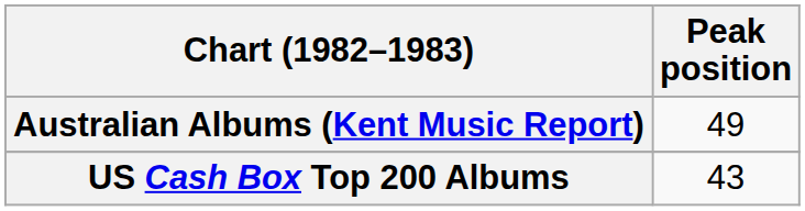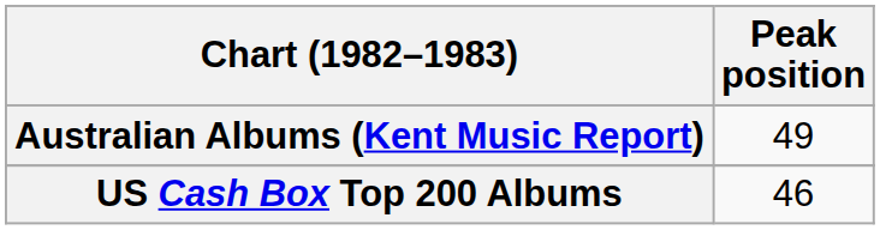 <table class="wikitable sortable plainrowheaders" style="text-align:center">
 <tr>
 <th scope="col">Chart (1982–1983)</th>
 <th scope="col">Peak<br>position</th>
 </tr>
 <tr>
 <th scope="row">Australian Albums (<a href='#'>Kent Music Report</a>)</th>
 <td>49</td>
 </tr>
 <tr>
 </tr>
 <tr>
 </tr>
 <tr>
 <th scope="row">US <em><a href='#'>Cash Box</a></em> Top 200 Albums</th>
-<td>43</td>
+<td>46</td>
 </tr>
 </table>
